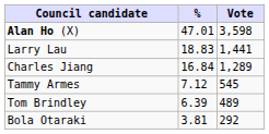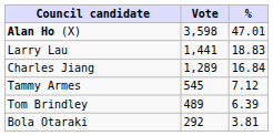 <table class="wikitable">
 <tr>
 <th style="background:#ddf; width:200px;">Council candidate</th>
+<th style="background:#ddf; width:50px;">Vote</th>
 <th style="background:#ddf; width:30px;">%</th>
-<th style="background:#ddf; width:50px;">Vote</th>
 </tr>
 <tr>
 <td><strong>Alan Ho</strong> (X)</td>
+<td>3,598</td>
 <td>47.01</td>
-<td>3,598</td>
 </tr>
 <tr>
 <td>Larry Lau</td>
+<td>1,441</td>
 <td>18.83</td>
-<td>1,441</td>
 </tr>
 <tr>
 <td>Charles Jiang</td>
+<td>1,289</td>
 <td>16.84</td>
-<td>1,289</td>
 </tr>
 <tr>
 <td>Tammy Armes</td>
+<td>545</td>
 <td>7.12</td>
-<td>545</td>
 </tr>
 <tr>
 <td>Tom Brindley</td>
+<td>489</td>
 <td>6.39</td>
-<td>489</td>
 </tr>
 <tr>
 <td>Bola Otaraki</td>
+<td>292</td>
 <td>3.81</td>
-<td>292</td>
 </tr>
 </table>
